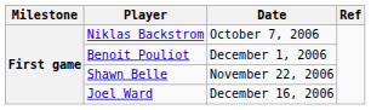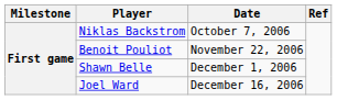 <table class="wikitable">
 <tr>
 <th scope="col">Milestone</th>
 <th scope="col">Player</th>
 <th scope="col">Date</th>
 <th scope="col">Ref</th>
 </tr>
 <tr>
 <th rowspan=4>First game</th>
 <td><a href='#'>Niklas Backstrom</a></td>
 <td>October 7, 2006</td>
 <td rowspan=4></td>
 </tr>
 <tr>
 <td><a href='#'>Benoit Pouliot</a></td>
-<td>December 1, 2006</td>
+<td>November 22, 2006</td>
 </tr>
 <tr>
 <td><a href='#'>Shawn Belle</a></td>
-<td>November 22, 2006</td>
+<td>December 1, 2006</td>
 </tr>
 <tr>
 <td><a href='#'>Joel Ward</a></td>
 <td>December 16, 2006</td>
 </tr>
 </table>
